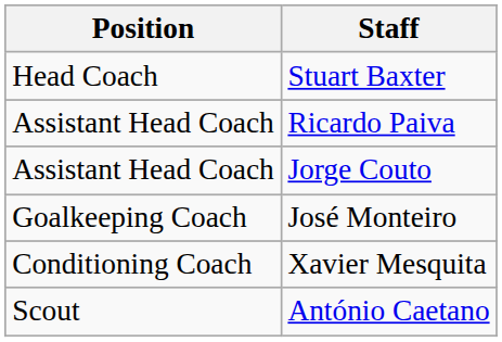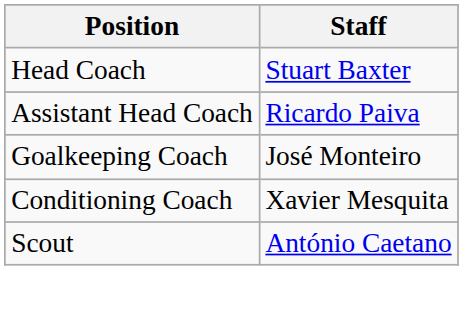 <table class="wikitable">
 <tr>
 <th>Position</th>
 <th>Staff</th>
 </tr>
 <tr>
 <td>Head Coach</td>
 <td> <a href='#'>Stuart Baxter</a></td>
 </tr>
 <tr>
 <td>Assistant Head Coach</td>
 <td> <a href='#'>Ricardo Paiva</a></td>
 </tr>
 <tr>
-<td>Assistant Head Coach</td>
-<td> <a href='#'>Jorge Couto</a></td>
-</tr>
-<tr>
 <td>Goalkeeping Coach</td>
 <td> José Monteiro</td>
 </tr>
 <tr>
 <td>Conditioning Coach</td>
 <td> Xavier Mesquita</td>
 </tr>
 <tr>
 <td>Scout</td>
 <td> <a href='#'>António Caetano</a></td>
 </tr>
 </table>
